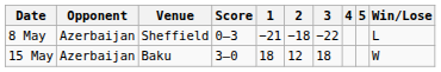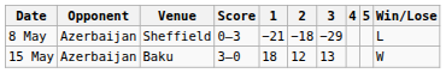 <table class="wikitable">
 <tr>
 <th>Date</th>
 <th>Opponent</th>
 <th>Venue</th>
 <th>Score</th>
 <th>1</th>
 <th>2</th>
 <th>3</th>
 <th>4</th>
 <th>5</th>
 <th>Win/Lose</th>
 </tr>
 <tr>
 <td>8 May</td>
 <td>Azerbaijan</td>
 <td>Sheffield</td>
 <td>0–3</td>
 <td>−21</td>
 <td>−18</td>
-<td>−22</td>
+<td>−29</td>
 <td></td>
 <td></td>
 <td>L</td>
 </tr>
 <tr>
 <td>15 May</td>
 <td>Azerbaijan</td>
 <td>Baku</td>
 <td>3–0</td>
 <td>18</td>
 <td>12</td>
-<td>18</td>
+<td>13</td>
 <td></td>
 <td></td>
 <td>W</td>
 </tr>
 </table>
